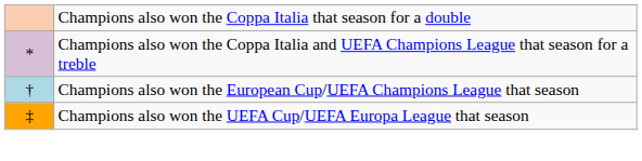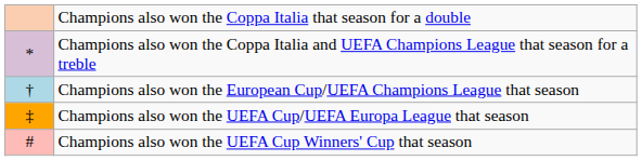 <table class="wikitable">
 <tr>
 <td width=40px align=center style="background-color:#FBCEB1"></td>
 <td>Champions also won the <a href='#'>Coppa Italia</a> that season for a <a href='#'>double</a></td>
 </tr>
 <tr>
 <td width=40px align=center style="background-color:#D8BFD8">*</td>
 <td>Champions also won the Coppa Italia and <a href='#'>UEFA Champions League</a> that season for a <a href='#'>treble</a></td>
 </tr>
 <tr>
 <td width=40px align=center style="background-color:#add8e6">†</td>
 <td>Champions also won the <a href='#'>European Cup</a>/<a href='#'>UEFA Champions League</a> that season</td>
 </tr>
 <tr>
 <td width=40px align=center style="background-color:#ffa500">‡</td>
 <td>Champions also won the <a href='#'>UEFA Cup</a>/<a href='#'>UEFA Europa League</a> that season</td>
 </tr>
+<tr>
+<td width=40px align=center style="background-color:#FFBBB7">#</td>
+<td>Champions also won the <a href='#'>UEFA Cup Winners' Cup</a> that season</td>
+</tr>
 </table>
